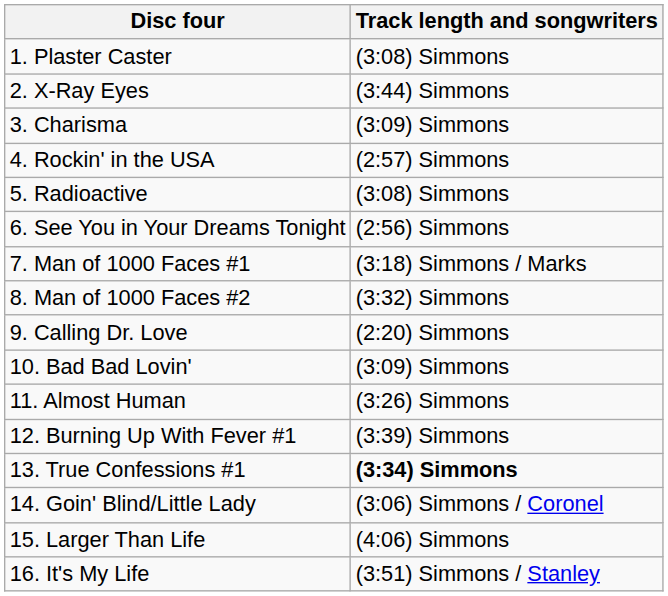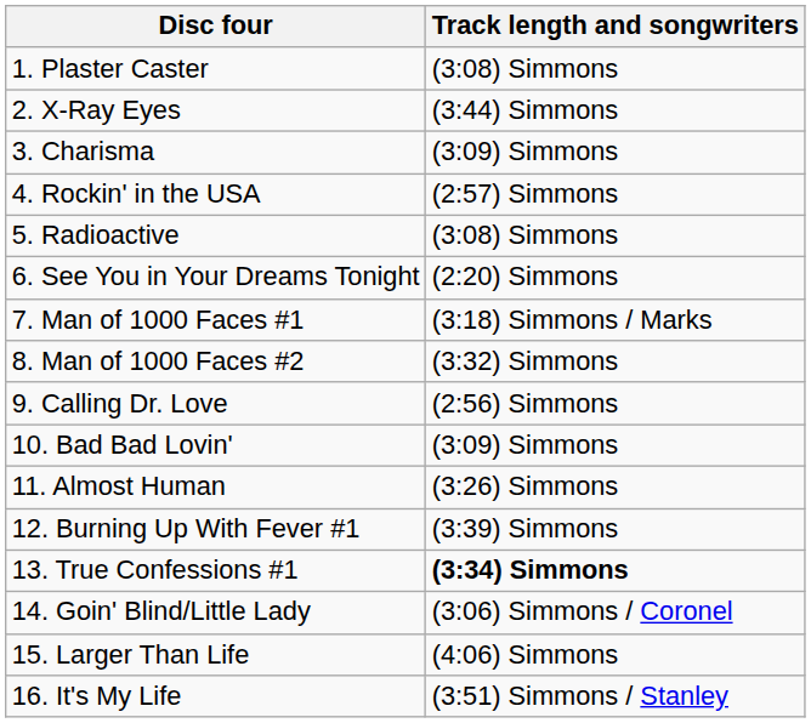 <table class="wikitable">
 <tr>
 <th>Disc four</th>
 <th>Track length and songwriters</th>
 </tr>
 <tr>
 <td>1. Plaster Caster</td>
 <td>(3:08) Simmons</td>
 </tr>
 <tr>
 <td>2. X-Ray Eyes</td>
 <td>(3:44) Simmons</td>
 </tr>
 <tr>
 <td>3. Charisma</td>
 <td>(3:09) Simmons</td>
 </tr>
 <tr>
 <td>4. Rockin' in the USA</td>
 <td>(2:57) Simmons</td>
 </tr>
 <tr>
 <td>5. Radioactive</td>
 <td>(3:08) Simmons</td>
 </tr>
 <tr>
 <td>6. See You in Your Dreams Tonight</td>
-<td>(2:56) Simmons</td>
+<td>(2:20) Simmons</td>
 </tr>
 <tr>
 <td>7. Man of 1000 Faces #1</td>
 <td>(3:18) Simmons / Marks</td>
 </tr>
 <tr>
 <td>8. Man of 1000 Faces #2</td>
 <td>(3:32) Simmons</td>
 </tr>
 <tr>
 <td>9. Calling Dr. Love</td>
-<td>(2:20) Simmons</td>
+<td>(2:56) Simmons</td>
 </tr>
 <tr>
 <td>10. Bad Bad Lovin'</td>
 <td>(3:09) Simmons</td>
 </tr>
 <tr>
 <td>11. Almost Human</td>
 <td>(3:26) Simmons</td>
 </tr>
 <tr>
 <td>12. Burning Up With Fever #1</td>
 <td>(3:39) Simmons</td>
 </tr>
 <tr>
 <td>13. True Confessions #1</td>
 <td><strong>(3:34) Simmons</strong></td>
 </tr>
 <tr>
 <td>14. Goin' Blind/Little Lady</td>
 <td>(3:06) Simmons / <a href='#'>Coronel</a></td>
 </tr>
 <tr>
 <td>15. Larger Than Life</td>
 <td>(4:06) Simmons</td>
 </tr>
 <tr>
 <td>16. It's My Life</td>
 <td>(3:51) Simmons / <a href='#'>Stanley</a></td>
 </tr>
 </table>
